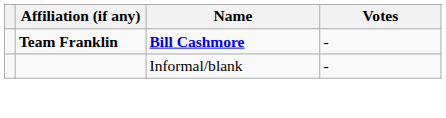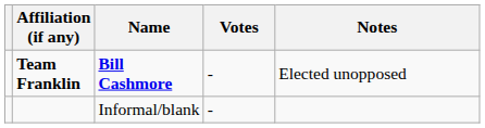 <table class="wikitable" style="width:51%;">
 <tr>
 <th style="width:1%;"></th>
 <th style="width:15%;">Affiliation (if any)</th>
 <th style="width:20%;">Name</th>
 <th style="width:15%;">Votes</th>
+<th>Notes</th>
 </tr>
 <tr>
 <td bgcolor=></td>
 <td><strong>Team Franklin</strong></td>
 <td><strong><a href='#'>Bill Cashmore</a></strong></td>
 <td>-</td>
+<td>Elected unopposed</td>
 </tr>
 <tr>
 <td></td>
 <td></td>
 <td>Informal/blank</td>
 <td>-</td>
+<td></td>
 </tr>
 </table>
